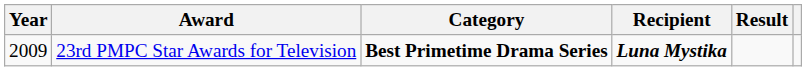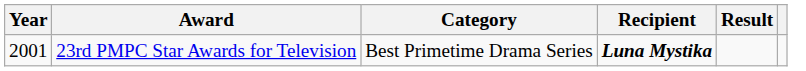 <table class="wikitable">
 <tr>
 <th>Year</th>
 <th>Award</th>
 <th>Category</th>
 <th>Recipient</th>
 <th>Result</th>
 <th></th>
 </tr>
 <tr>
-<td>2009</td>
+<td>2001</td>
 <td><a href='#'>23rd PMPC Star Awards for Television</a></td>
-<td><strong>Best Primetime Drama Series</strong></td>
+<td>Best Primetime Drama Series</td>
 <td><strong><em>Luna Mystika</em></strong></td>
 <td></td>
 <td></td>
 </tr>
 </table>
